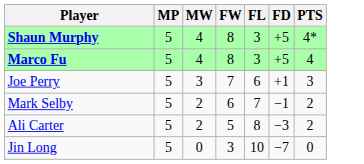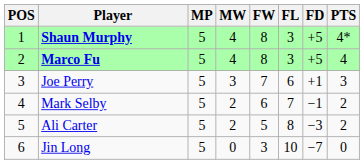 <table class="wikitable" style="text-align: center;">
 <tr>
+<th width=20>POS</th>
 <th width=165>Player</th>
 <th width=20>MP</th>
 <th width=20>MW</th>
 <th width=20>FW</th>
 <th width=20>FL</th>
 <th width=20>FD</th>
 <th width=20>PTS</th>
 </tr>
 <tr style="background:#aaffaa;">
+<td>1</td>
 <td style="text-align:left;"> <strong><a href='#'>Shaun Murphy</a></strong></td>
 <td>5</td>
 <td>4</td>
 <td>8</td>
 <td>3</td>
 <td>+5</td>
 <td>4*</td>
 </tr>
 <tr style="background:#aaffaa;">
+<td>2</td>
 <td style="text-align:left;"> <strong><a href='#'>Marco Fu</a></strong></td>
 <td>5</td>
 <td>4</td>
 <td>8</td>
 <td>3</td>
 <td>+5</td>
 <td>4</td>
 </tr>
 <tr>
+<td>3</td>
 <td style="text-align:left;"> <a href='#'>Joe Perry</a></td>
 <td>5</td>
 <td>3</td>
 <td>7</td>
 <td>6</td>
 <td>+1</td>
 <td>3</td>
 </tr>
 <tr>
+<td>4</td>
 <td style="text-align:left;"> <a href='#'>Mark Selby</a></td>
 <td>5</td>
 <td>2</td>
 <td>6</td>
 <td>7</td>
 <td>−1</td>
 <td>2</td>
 </tr>
 <tr>
+<td>5</td>
 <td style="text-align:left;"> <a href='#'>Ali Carter</a></td>
 <td>5</td>
 <td>2</td>
 <td>5</td>
 <td>8</td>
 <td>−3</td>
 <td>2</td>
 </tr>
 <tr>
+<td>6</td>
 <td style="text-align:left;"> <a href='#'>Jin Long</a></td>
 <td>5</td>
 <td>0</td>
 <td>3</td>
 <td>10</td>
 <td>−7</td>
 <td>0</td>
 </tr>
 </table>
